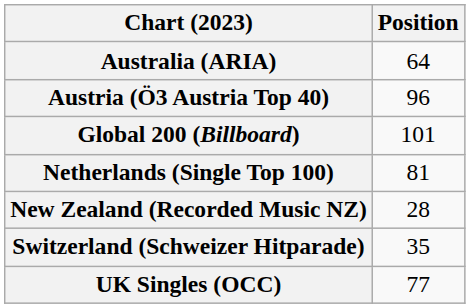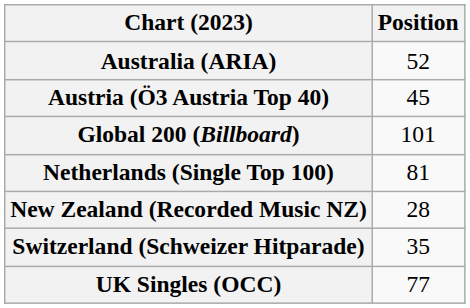 <table class="wikitable sortable plainrowheaders" style="text-align:center">
 <tr>
 <th scope="col">Chart (2023)</th>
 <th scope="col">Position</th>
 </tr>
 <tr>
 <th scope="row">Australia (ARIA)</th>
-<td>64</td>
+<td>52</td>
 </tr>
 <tr>
 <th scope="row">Austria (Ö3 Austria Top 40)</th>
-<td>96</td>
+<td>45</td>
 </tr>
 <tr>
 <th scope="row">Global 200 (<em>Billboard</em>)</th>
 <td>101</td>
 </tr>
 <tr>
 <th scope="row">Netherlands (Single Top 100)</th>
 <td>81</td>
 </tr>
 <tr>
 <th scope="row">New Zealand (Recorded Music NZ)</th>
 <td>28</td>
 </tr>
 <tr>
 <th scope="row">Switzerland (Schweizer Hitparade)</th>
 <td>35</td>
 </tr>
 <tr>
 <th scope="row">UK Singles (OCC)</th>
 <td>77</td>
 </tr>
 </table>
